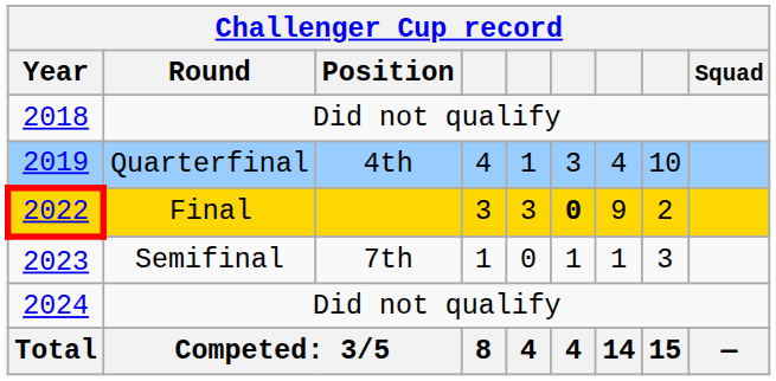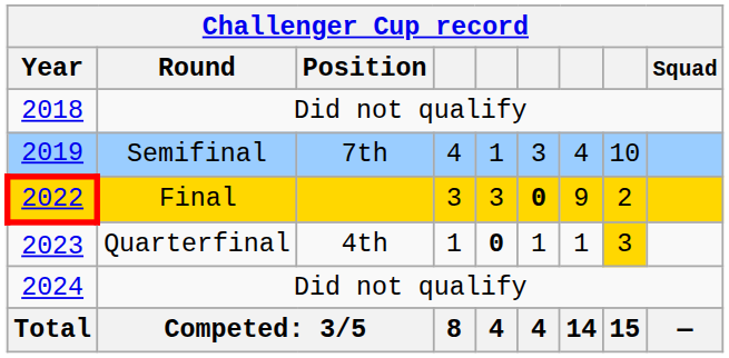 <table class="wikitable" style="text-align: center;">
 <tr>
 <th colspan=9><a href='#'>Challenger Cup record</a></th>
 </tr>
 <tr>
 <th>Year</th>
 <th>Round</th>
 <th>Position</th>
 <th width="15"></th>
 <th width="15"></th>
 <th width="15"></th>
 <th></th>
 <th></th>
 <th><small>Squad</small></th>
 </tr>
 <tr>
 <td> <a href='#'>2018</a></td>
 <td colspan="8" rowspan="1">Did not qualify</td>
 </tr>
 <tr style="background:#9acdff;">
 <td> <a href='#'>2019</a></td>
-<td>Quarterfinal</td>
-<td>4th</td>
+<td>Semifinal</td>
+<td>7th</td>
 <td>4</td>
 <td>1</td>
 <td>3</td>
 <td>4</td>
 <td>10</td>
 <td></td>
 </tr>
 <tr style="background:gold;">
 <td style="border: 3px solid red"> <a href='#'>2022</a></td>
 <td>Final</td>
 <td></td>
 <td>3</td>
 <td>3</td>
 <td><strong>0</strong></td>
 <td>9</td>
 <td>2</td>
 <td></td>
 </tr>
 <tr>
 <td> <a href='#'>2023</a></td>
-<td>Semifinal</td>
-<td>7th</td>
+<td>Quarterfinal</td>
+<td>4th</td>
 <td>1</td>
-<td>0</td>
+<td><strong>0</strong></td>
 <td>1</td>
 <td>1</td>
-<td>3</td>
+<td style="background: gold;">3</td>
 <td></td>
 </tr>
 <tr>
 <td> <a href='#'>2024</a></td>
 <td colspan="8" rowspan="1">Did not qualify</td>
 </tr>
 <tr>
 <th>Total</th>
 <th colspan="2">Competed: 3/5</th>
 <th>8</th>
 <th>4</th>
 <th>4</th>
 <th>14</th>
 <th>15</th>
 <th>—</th>
 </tr>
 </table>
